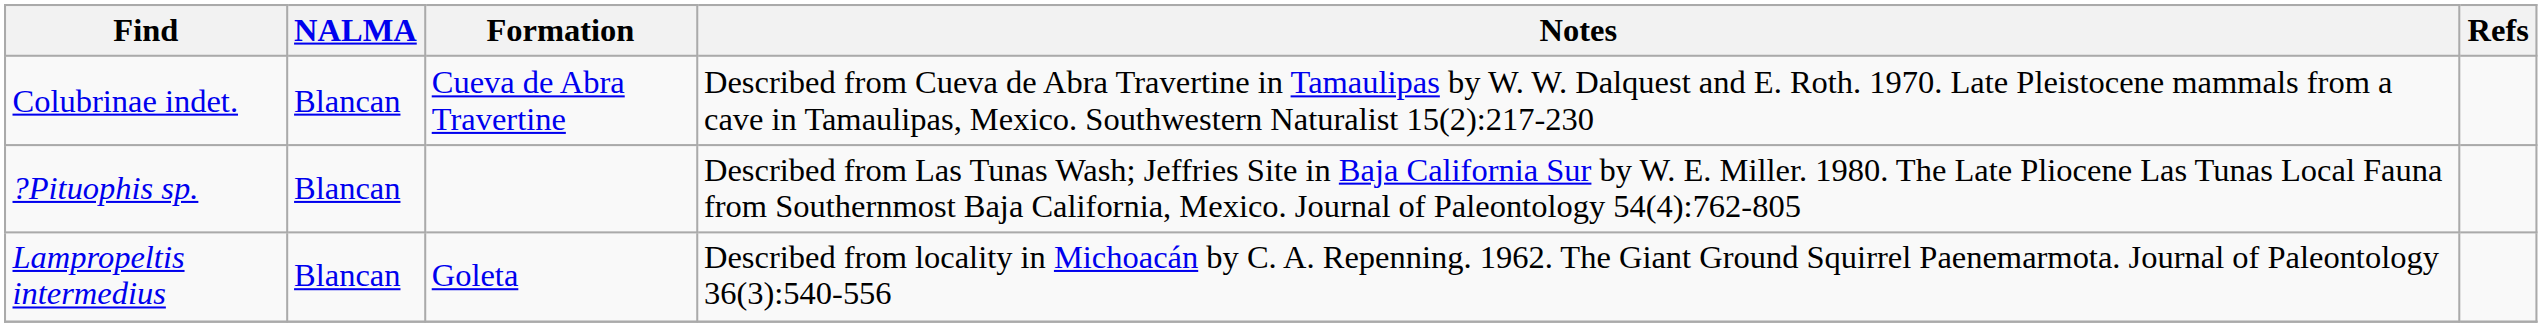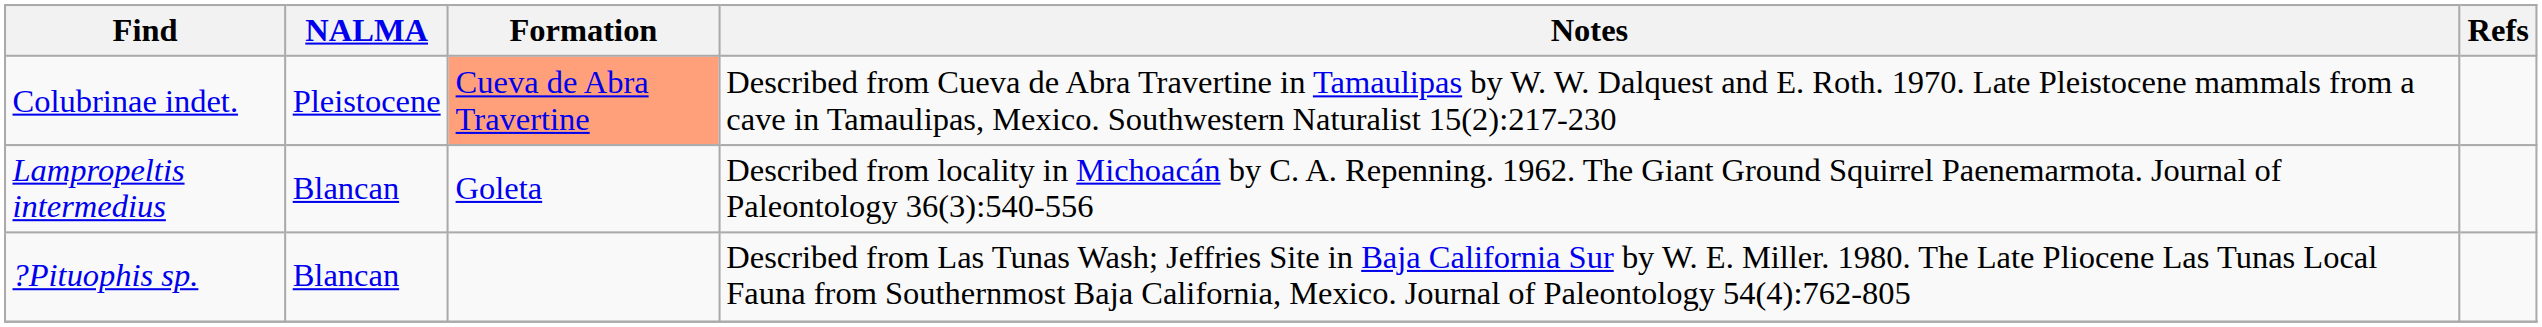 <table class="wikitable sortable mw-collapsible">
 <tr>
 <th>Find</th>
 <th><a href='#'>NALMA</a></th>
 <th>Formation</th>
 <th>Notes</th>
 <th>Refs</th>
 </tr>
 <tr>
 <td><a href='#'>Colubrinae indet.</a></td>
+<td><a href='#'>Pleistocene</a></td>
+<td style="background: lightsalmon;"><a href='#'>Cueva de Abra Travertine</a></td>
+<td>Described from Cueva de Abra Travertine in <a href='#'>Tamaulipas</a> by W. W. Dalquest and E. Roth. 1970. Late Pleistocene mammals from a cave in Tamaulipas, Mexico. Southwestern Naturalist 15(2):217-230</td>
+<td align="center"></td>
+</tr>
+<tr>
+<td><em><a href='#'>Lampropeltis intermedius</a></em></td>
 <td><a href='#'>Blancan</a></td>
-<td><a href='#'>Cueva de Abra Travertine</a></td>
-<td>Described from Cueva de Abra Travertine in <a href='#'>Tamaulipas</a> by W. W. Dalquest and E. Roth. 1970. Late Pleistocene mammals from a cave in Tamaulipas, Mexico. Southwestern Naturalist 15(2):217-230</td>
+<td><a href='#'>Goleta</a></td>
+<td>Described from locality in <a href='#'>Michoacán</a> by C. A. Repenning. 1962. The Giant Ground Squirrel Paenemarmota. Journal of Paleontology 36(3):540-556</td>
 <td align="center"></td>
 </tr>
 <tr>
 <td><em><a href='#'>?Pituophis sp.</a></em></td>
 <td><a href='#'>Blancan</a></td>
 <td></td>
 <td>Described from Las Tunas Wash; Jeffries Site in <a href='#'>Baja California Sur</a> by W. E. Miller. 1980. The Late Pliocene Las Tunas Local Fauna from Southernmost Baja California, Mexico. Journal of Paleontology 54(4):762-805</td>
 <td align="center"></td>
 </tr>
 <tr>
-<td><em><a href='#'>Lampropeltis intermedius</a></em></td>
-<td><a href='#'>Blancan</a></td>
-<td><a href='#'>Goleta</a></td>
-<td>Described from locality in <a href='#'>Michoacán</a> by C. A. Repenning. 1962. The Giant Ground Squirrel Paenemarmota. Journal of Paleontology 36(3):540-556</td>
-<td align="center"></td>
-</tr>
-<tr>
 </tr>
 </table>
